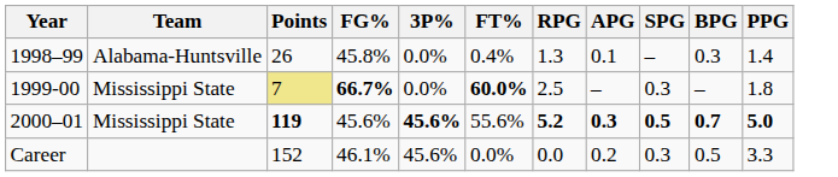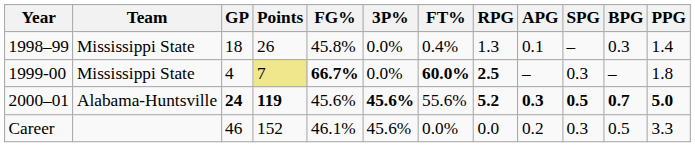 <table class="wikitable">
 <tr>
 <th>Year</th>
 <th>Team</th>
+<th>GP</th>
 <th>Points</th>
 <th>FG%</th>
 <th>3P%</th>
 <th>FT%</th>
 <th>RPG</th>
 <th>APG</th>
 <th>SPG</th>
 <th>BPG</th>
 <th>PPG</th>
 </tr>
 <tr>
 <td>1998–99</td>
-<td>Alabama-Huntsville</td>
+<td>Mississippi State</td>
+<td>18</td>
 <td>26</td>
 <td>45.8%</td>
 <td>0.0%</td>
 <td>0.4%</td>
 <td>1.3</td>
 <td>0.1</td>
 <td>–</td>
 <td>0.3</td>
 <td>1.4</td>
 </tr>
 <tr>
 <td>1999-00</td>
 <td>Mississippi State</td>
+<td>4</td>
 <td style="background: khaki;">7</td>
 <td><strong>66.7%</strong></td>
 <td>0.0%</td>
 <td><strong>60.0%</strong></td>
-<td>2.5</td>
+<td><strong>2.5</strong></td>
 <td>–</td>
 <td>0.3</td>
 <td>–</td>
 <td>1.8</td>
 </tr>
 <tr>
 <td>2000–01</td>
-<td>Mississippi State</td>
+<td>Alabama-Huntsville</td>
+<td><strong>24</strong></td>
 <td><strong>119</strong></td>
 <td>45.6%</td>
 <td><strong>45.6%</strong></td>
 <td>55.6%</td>
 <td><strong>5.2</strong></td>
 <td><strong>0.3</strong></td>
 <td><strong>0.5</strong></td>
 <td><strong>0.7</strong></td>
 <td><strong>5.0</strong></td>
 </tr>
 <tr>
 <td>Career</td>
 <td></td>
+<td>46</td>
 <td>152</td>
 <td>46.1%</td>
 <td>45.6%</td>
 <td>0.0%</td>
 <td>0.0</td>
 <td>0.2</td>
 <td>0.3</td>
 <td>0.5</td>
 <td>3.3</td>
 </tr>
 </table>
